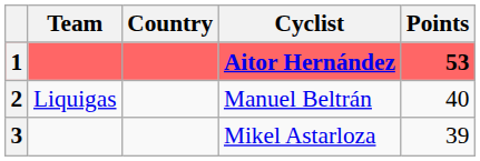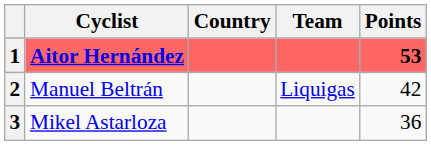 <table class="wikitable">
 <tr>
 <th></th>
+<th>Cyclist</th>
+<th>Country</th>
 <th>Team</th>
-<th>Country</th>
-<th>Cyclist</th>
 <th>Points</th>
 </tr>
 <tr bgcolor="#FF6666">
 <th>1</th>
+<td><strong><a href='#'>Aitor Hernández</a></strong></td>
 <td><strong></strong></td>
 <td><strong></strong></td>
-<td><strong><a href='#'>Aitor Hernández</a></strong></td>
 <td align="right"><strong>53</strong></td>
 </tr>
 <tr>
 <th>2</th>
+<td><a href='#'>Manuel Beltrán</a></td>
+<td></td>
 <td><a href='#'>Liquigas</a></td>
-<td></td>
-<td><a href='#'>Manuel Beltrán</a></td>
-<td align="right">40</td>
+<td align="right">42</td>
 </tr>
 <tr>
 <th>3</th>
+<td><a href='#'>Mikel Astarloza</a></td>
 <td></td>
 <td></td>
-<td><a href='#'>Mikel Astarloza</a></td>
-<td align="right">39</td>
+<td align="right">36</td>
 </tr>
 </table>
